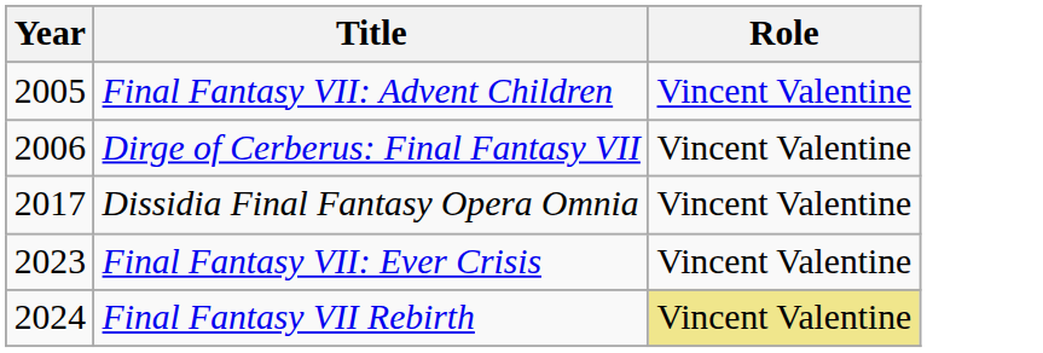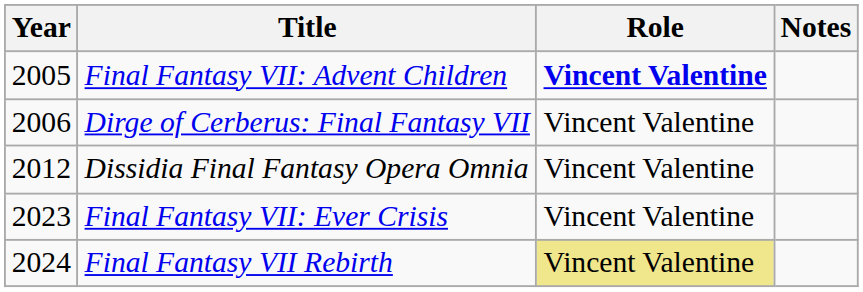 <table class="wikitable sortable">
 <tr>
 <th>Year</th>
 <th>Title</th>
 <th>Role</th>
+<th>Notes</th>
 </tr>
 <tr>
 <td>2005</td>
 <td><em><a href='#'>Final Fantasy VII: Advent Children</a></em></td>
-<td><a href='#'>Vincent Valentine</a></td>
+<td><strong><a href='#'>Vincent Valentine</a></strong></td>
+<td></td>
 </tr>
 <tr>
 <td>2006</td>
 <td><em><a href='#'>Dirge of Cerberus: Final Fantasy VII</a></em></td>
 <td>Vincent Valentine</td>
+<td></td>
 </tr>
 <tr>
-<td>2017</td>
+<td>2012</td>
 <td><em>Dissidia Final Fantasy Opera Omnia</em></td>
 <td>Vincent Valentine</td>
+<td></td>
 </tr>
 <tr>
 <td>2023</td>
 <td><em><a href='#'>Final Fantasy VII: Ever Crisis</a></em></td>
 <td>Vincent Valentine</td>
+<td></td>
 </tr>
 <tr>
 <td>2024</td>
 <td><em><a href='#'>Final Fantasy VII Rebirth</a></em></td>
 <td style="background: khaki;">Vincent Valentine</td>
+<td></td>
 </tr>
 </table>
